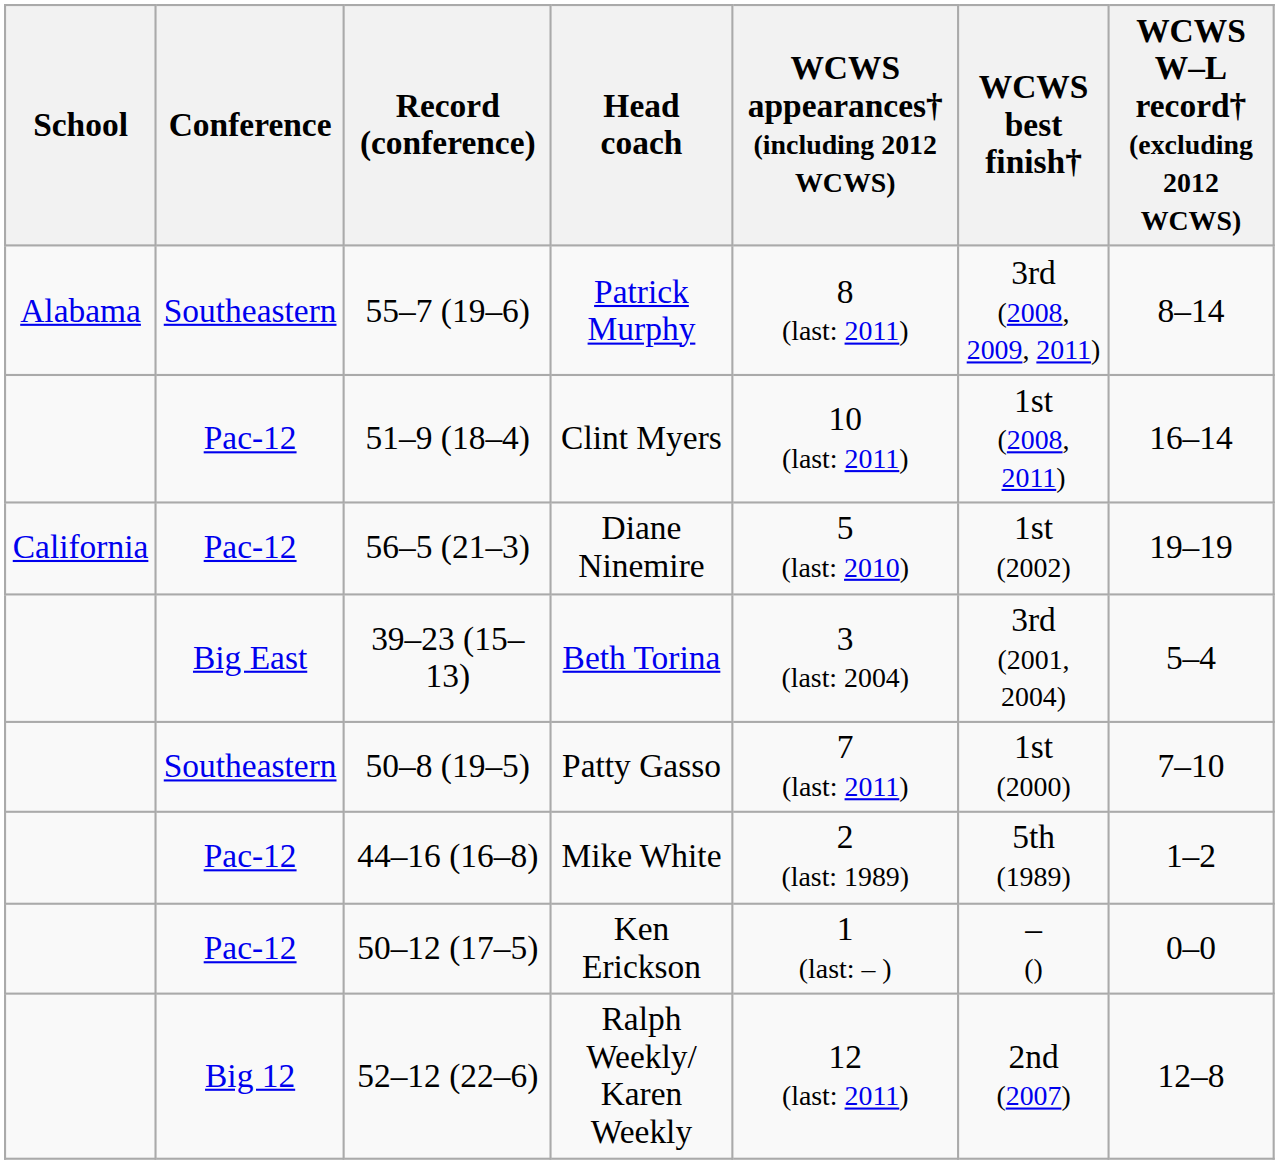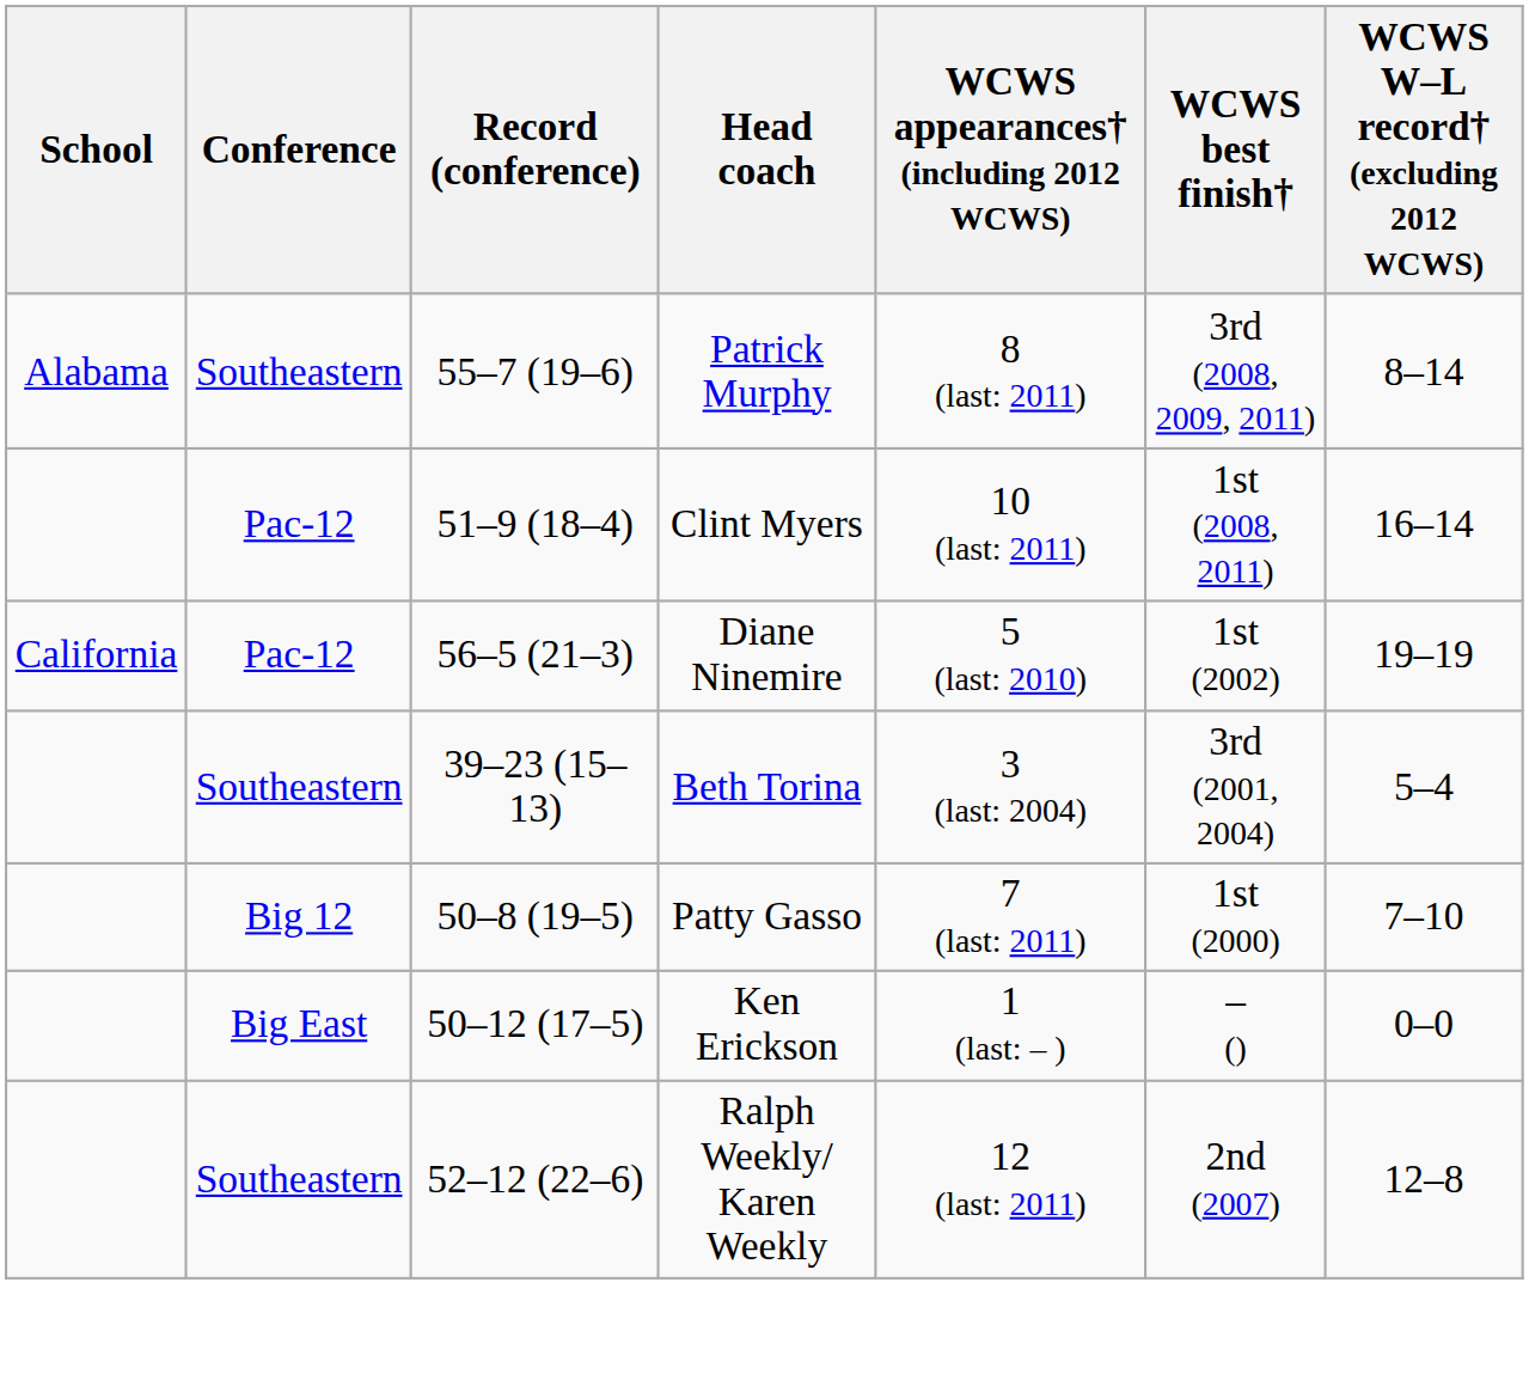 <table class="wikitable">
 <tr>
 <th>School</th>
 <th>Conference</th>
 <th>Record (conference)</th>
 <th>Head coach</th>
 <th>WCWS appearances†<br><small> (including 2012 WCWS) </small></th>
 <th>WCWS best finish†</th>
 <th>WCWS W–L record†<br><small> (excluding 2012 WCWS) </small></th>
 </tr>
 <tr align=center>
 <td><a href='#'>Alabama</a></td>
 <td><a href='#'>Southeastern</a></td>
 <td>55–7 (19–6)</td>
 <td><a href='#'>Patrick Murphy</a></td>
 <td>8 <br><small>(last: <a href='#'>2011</a>)</small></td>
 <td>3rd <br><small>(<a href='#'>2008</a>, <a href='#'>2009</a>, <a href='#'>2011</a>)</small></td>
 <td>8–14</td>
 </tr>
 <tr align=center>
 <td></td>
 <td><a href='#'>Pac-12</a></td>
 <td>51–9 (18–4)</td>
 <td>Clint Myers</td>
 <td>10 <br><small>(last: <a href='#'>2011</a>)</small></td>
 <td>1st <br><small>(<a href='#'>2008</a>, <a href='#'>2011</a>)</small></td>
 <td>16–14</td>
 </tr>
 <tr align=center>
 <td><a href='#'>California</a></td>
 <td><a href='#'>Pac-12</a></td>
 <td>56–5 (21–3)</td>
 <td>Diane Ninemire</td>
 <td>5 <br><small>(last: <a href='#'>2010</a>)</small></td>
 <td>1st  <br><small>(2002)</small></td>
 <td>19–19</td>
 </tr>
 <tr align=center>
 <td></td>
-<td><a href='#'>Big East</a></td>
+<td><a href='#'>Southeastern</a></td>
 <td>39–23 (15–13)</td>
 <td><a href='#'>Beth Torina</a></td>
 <td>3 <br><small>(last: 2004)</small></td>
 <td>3rd <br><small>(2001, 2004)</small></td>
 <td>5–4</td>
 </tr>
 <tr align=center>
 <td></td>
-<td><a href='#'>Southeastern</a></td>
+<td><a href='#'>Big 12</a></td>
 <td>50–8 (19–5)</td>
 <td>Patty Gasso</td>
 <td>7 <br><small>(last: <a href='#'>2011</a>)</small></td>
 <td>1st <br><small>(2000)</small></td>
 <td>7–10</td>
 </tr>
 <tr align=center>
 <td></td>
-<td><a href='#'>Pac-12</a></td>
-<td>44–16 (16–8)</td>
-<td>Mike White</td>
-<td>2 <br><small>(last: 1989)</small></td>
-<td>5th  <br><small>(1989)</small></td>
-<td>1–2</td>
-</tr>
-<tr align=center>
-<td></td>
-<td><a href='#'>Pac-12</a></td>
+<td><a href='#'>Big East</a></td>
 <td>50–12 (17–5)</td>
 <td>Ken Erickson</td>
 <td>1 <br><small>(last: – )</small></td>
 <td>– <br><small>()</small></td>
 <td>0–0</td>
 </tr>
 <tr align=center>
 <td></td>
-<td><a href='#'>Big 12</a></td>
+<td><a href='#'>Southeastern</a></td>
 <td>52–12 (22–6)</td>
 <td>Ralph Weekly/  Karen Weekly</td>
 <td>12 <br><small>(last: <a href='#'>2011</a>)</small></td>
 <td>2nd <br><small>(<a href='#'>2007</a>)</small></td>
 <td>12–8</td>
 </tr>
 </table>
